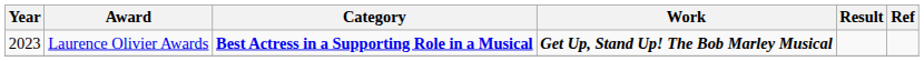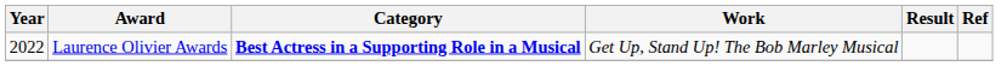 <table class="wikitable plainrowheaders">
 <tr>
 <th>Year</th>
 <th>Award</th>
 <th>Category</th>
 <th>Work</th>
 <th>Result</th>
 <th>Ref</th>
 </tr>
 <tr>
-<td>2023</td>
+<td>2022</td>
 <td><a href='#'>Laurence Olivier Awards</a></td>
 <td><strong><a href='#'>Best Actress in a Supporting Role in a Musical</a></strong></td>
-<td><strong><em>Get Up, Stand Up! The Bob Marley Musical</em></strong></td>
+<td><em>Get Up, Stand Up! The Bob Marley Musical</em></td>
 <td></td>
 <td></td>
 </tr>
 <tr>
 </tr>
 </table>
